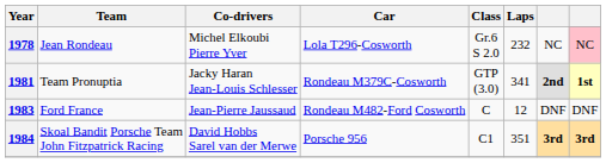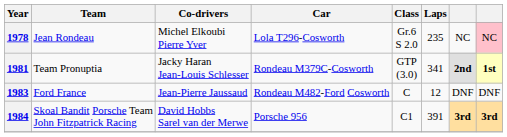 <table class="wikitable" style="text-align:center; font-size:90%">
 <tr>
 <th>Year</th>
 <th>Team</th>
 <th>Co-drivers</th>
 <th>Car</th>
 <th>Class</th>
 <th>Laps</th>
 <th></th>
 <th></th>
 </tr>
 <tr>
 <th><a href='#'>1978</a></th>
 <td align="left" nowrap> <a href='#'>Jean Rondeau</a></td>
 <td align="left" nowrap> Michel Elkoubi<br> <a href='#'>Pierre Yver</a></td>
 <td align="left" nowrap><a href='#'>Lola T296</a>-<a href='#'>Cosworth</a></td>
 <td>Gr.6<br>S 2.0</td>
-<td>232</td>
+<td>235</td>
 <td>NC</td>
 <td style="background: pink;">NC</td>
 </tr>
 <tr>
 <th><a href='#'>1981</a></th>
 <td align="left" nowrap> Team Pronuptia</td>
 <td align="left" nowrap> Jacky Haran<br> <a href='#'>Jean-Louis Schlesser</a></td>
 <td align="left" nowrap><a href='#'>Rondeau M379C</a>-<a href='#'>Cosworth</a></td>
 <td>GTP<br>(3.0)</td>
 <td>341</td>
 <td style="background:#DFDFDF;"><strong>2nd</strong></td>
 <td style="background:#FFFFBF;"><strong>1st</strong></td>
 </tr>
 <tr>
 <th><a href='#'>1983</a></th>
 <td align="left" nowrap> <a href='#'>Ford France</a></td>
 <td align="left" nowrap> <a href='#'>Jean-Pierre Jaussaud</a></td>
 <td align="left" nowrap><a href='#'>Rondeau M482</a>-<a href='#'>Ford</a> <a href='#'>Cosworth</a></td>
 <td>C</td>
 <td>12</td>
 <td>DNF</td>
 <td>DNF</td>
 </tr>
 <tr>
 <th><a href='#'>1984</a></th>
 <td align="left" nowrap> <a href='#'>Skoal Bandit</a> <a href='#'>Porsche</a> Team<br> <a href='#'>John Fitzpatrick Racing</a></td>
 <td align="left" nowrap> <a href='#'>David Hobbs</a><br> <a href='#'>Sarel van der Merwe</a></td>
 <td align="left" nowrap><a href='#'>Porsche 956</a></td>
 <td>C1</td>
-<td>351</td>
+<td>391</td>
 <td style="background:#FFDF9F;"><strong>3rd</strong></td>
 <td style="background:#FFDF9F;"><strong>3rd</strong></td>
 </tr>
 <tr>
 </tr>
 </table>
